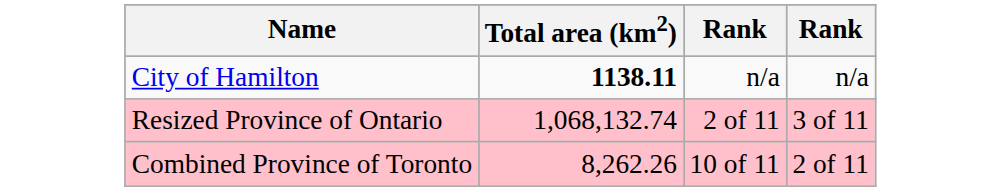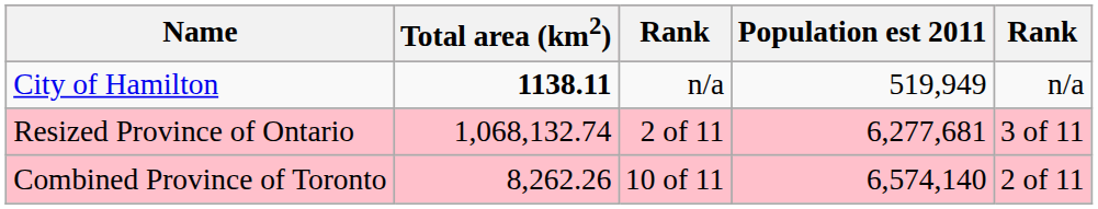 <table class="wikitable" style="margin:1em auto;">
 <tr bgcolor="pink">
 <th>Name</th>
 <th>Total area (km<sup>2</sup>)</th>
 <th>Rank</th>
+<th>Population est 2011</th>
 <th>Rank</th>
 </tr>
 <tr>
 <td align="left"><a href='#'>City of Hamilton</a></td>
 <td align="right"><strong>1138.11</strong></td>
 <td align="right">n/a</td>
+<td align="right">519,949</td>
 <td align="right">n/a</td>
 </tr>
 <tr>
 <td bgcolor="pink" align="left">Resized Province of Ontario</td>
 <td bgcolor="pink" align="right">1,068,132.74</td>
 <td bgcolor="pink" align="right">2 of 11</td>
+<td bgcolor="pink" align="right">6,277,681</td>
 <td bgcolor="pink" align="right">3 of 11</td>
 </tr>
 <tr>
 <td bgcolor="pink" align="left">Combined Province of Toronto</td>
 <td bgcolor="pink" align="right">8,262.26</td>
 <td bgcolor="pink" align="right">10 of 11</td>
+<td bgcolor="pink" align="right">6,574,140</td>
 <td bgcolor="pink" align="right">2 of 11</td>
 </tr>
 </table>
